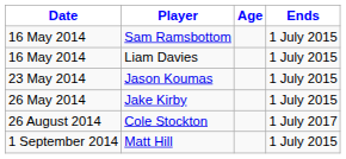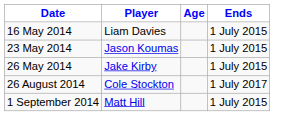 <table class="wikitable">
 <tr>
 <th style="background:white; color:blue; ">Date</th>
 <th style="background:white; color:blue; ">Player</th>
 <th style="background:white; color:blue; ">Age</th>
 <th style="background:white; color:blue; ">Ends</th>
-</tr>
-<tr>
-<td>16 May 2014</td>
-<td> <a href='#'>Sam Ramsbottom</a></td>
-<td></td>
-<td>1 July 2015</td>
 </tr>
 <tr>
 <td>16 May 2014</td>
 <td> Liam Davies</td>
 <td></td>
 <td>1 July 2015</td>
 </tr>
 <tr>
 <td>23 May 2014</td>
 <td> <a href='#'>Jason Koumas</a></td>
 <td></td>
 <td>1 July 2015</td>
 </tr>
 <tr>
 <td>26 May 2014</td>
 <td> <a href='#'>Jake Kirby</a></td>
 <td></td>
 <td>1 July 2015</td>
 </tr>
 <tr>
 <td>26 August 2014</td>
 <td> <a href='#'>Cole Stockton</a></td>
 <td></td>
 <td>1 July 2017</td>
 </tr>
 <tr>
 <td>1 September 2014</td>
 <td> <a href='#'>Matt Hill</a></td>
 <td></td>
 <td>1 July 2015</td>
 </tr>
 </table>
